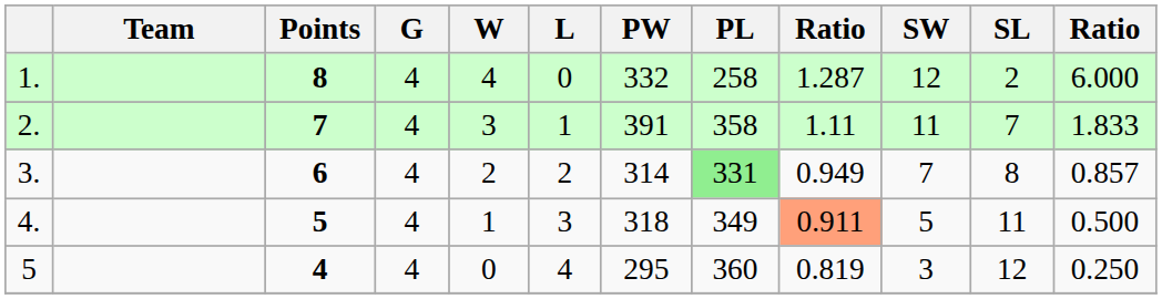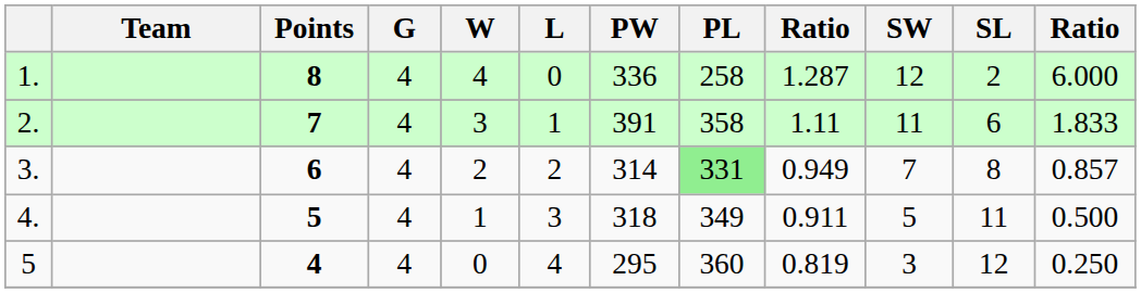 <table class=wikitable style="text-align:center">
 <tr bgcolor="#DCDCDC">
 <th width="25"></th>
 <th width="200">Team</th>
 <th width="60">Points</th>
 <th width="60">G</th>
 <th width="60">W</th>
 <th width="60">L</th>
 <th width="60">PW</th>
 <th width="60">PL</th>
 <th width="60">Ratio</th>
 <th width="60">SW</th>
 <th width="60">SL</th>
 <th width="60">Ratio</th>
 </tr>
 <tr bgcolor=#CCFFCC>
 <td>1.</td>
 <td align=left></td>
 <td><strong>8</strong></td>
 <td>4</td>
 <td>4</td>
 <td>0</td>
-<td>332</td>
+<td>336</td>
 <td>258</td>
 <td>1.287</td>
 <td>12</td>
 <td>2</td>
 <td>6.000</td>
 </tr>
 <tr bgcolor=#CCFFCC>
 <td>2.</td>
 <td align=left></td>
 <td><strong>7</strong></td>
 <td>4</td>
 <td>3</td>
 <td>1</td>
 <td>391</td>
 <td>358</td>
 <td>1.11</td>
 <td>11</td>
-<td>7</td>
+<td>6</td>
 <td>1.833</td>
 </tr>
 <tr>
 <td>3.</td>
 <td align=left></td>
 <td><strong>6</strong></td>
 <td>4</td>
 <td>2</td>
 <td>2</td>
 <td>314</td>
 <td style="background: lightgreen;">331</td>
 <td>0.949</td>
 <td>7</td>
 <td>8</td>
 <td>0.857</td>
 </tr>
 <tr>
 <td>4.</td>
 <td align=left></td>
 <td><strong>5</strong></td>
 <td>4</td>
 <td>1</td>
 <td>3</td>
 <td>318</td>
 <td>349</td>
-<td style="background: lightsalmon;">0.911</td>
+<td>0.911</td>
 <td>5</td>
 <td>11</td>
 <td>0.500</td>
 </tr>
 <tr>
 <td>5</td>
 <td align=left></td>
 <td><strong>4</strong></td>
 <td>4</td>
 <td>0</td>
 <td>4</td>
 <td>295</td>
 <td>360</td>
 <td>0.819</td>
 <td>3</td>
 <td>12</td>
 <td>0.250</td>
 </tr>
 <tr>
 </tr>
 </table>
